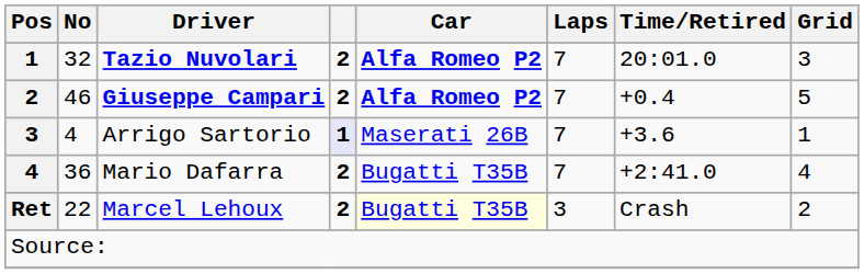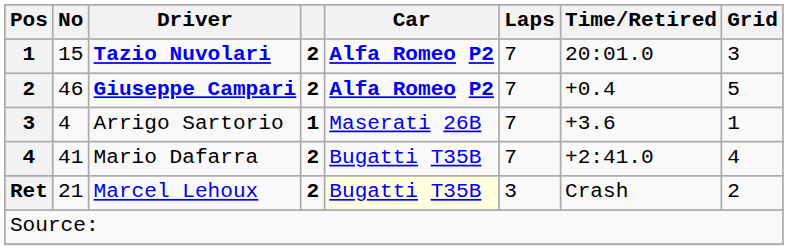 <table class="wikitable" style="font-size: 95%;">
 <tr>
 <th>Pos</th>
 <th>No</th>
 <th>Driver</th>
 <th></th>
 <th>Car</th>
 <th>Laps</th>
 <th>Time/Retired</th>
 <th>Grid</th>
 </tr>
 <tr>
 <th>1</th>
-<td>32</td>
+<td>15</td>
 <td> <strong><a href='#'>Tazio Nuvolari</a></strong></td>
 <td align=center><strong><span>2</span></strong></td>
 <td><strong><a href='#'>Alfa Romeo</a> <a href='#'>P2</a></strong></td>
 <td>7</td>
 <td>20:01.0</td>
 <td>3</td>
 </tr>
 <tr>
 <th>2</th>
 <td>46</td>
 <td> <strong><a href='#'>Giuseppe Campari</a></strong></td>
 <td align=center><strong><span>2</span></strong></td>
 <td><strong><a href='#'>Alfa Romeo</a> <a href='#'>P2</a></strong></td>
 <td>7</td>
 <td>+0.4</td>
 <td>5</td>
 </tr>
 <tr>
 <th>3</th>
 <td>4</td>
 <td> Arrigo Sartorio</td>
-<td align=center style="background: lavender;"><strong><span>1</span></strong></td>
+<td align=center><strong><span>1</span></strong></td>
 <td><a href='#'>Maserati</a> <a href='#'>26B</a></td>
 <td>7</td>
 <td>+3.6</td>
 <td>1</td>
 </tr>
 <tr>
 <th>4</th>
-<td>36</td>
+<td>41</td>
 <td> Mario Dafarra</td>
 <td align=center><strong><span>2</span></strong></td>
 <td><a href='#'>Bugatti</a> <a href='#'>T35B</a></td>
 <td>7</td>
 <td>+2:41.0</td>
 <td>4</td>
 </tr>
 <tr>
 <th>Ret</th>
-<td>22</td>
+<td>21</td>
 <td> <a href='#'>Marcel Lehoux</a></td>
 <td align=center><strong><span>2</span></strong></td>
 <td style="background: lightyellow;"><a href='#'>Bugatti</a> <a href='#'>T35B</a></td>
 <td>3</td>
 <td>Crash</td>
 <td>2</td>
 </tr>
 <tr>
 <td colspan=8>Source:</td>
 </tr>
 <tr>
 </tr>
 </table>
